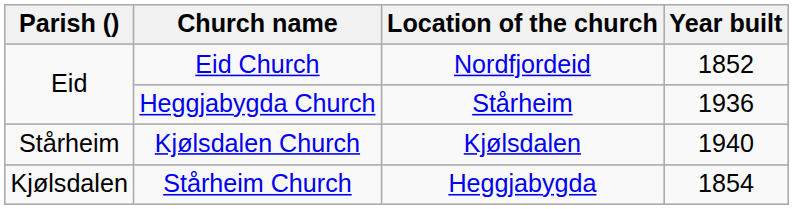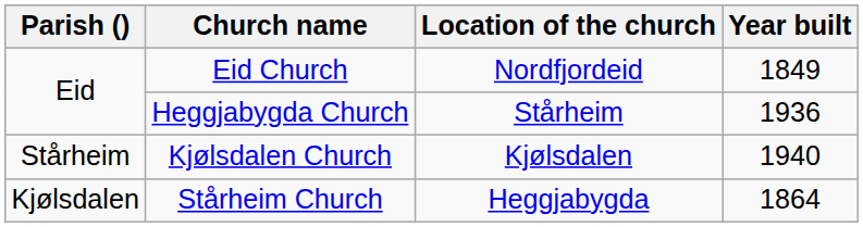 <table class="wikitable" style="text-align:center">
 <tr>
 <th>Parish ()</th>
 <th>Church name</th>
 <th>Location of the church</th>
 <th>Year built</th>
 </tr>
 <tr>
 <td rowspan="2">Eid</td>
 <td><a href='#'>Eid Church</a></td>
 <td><a href='#'>Nordfjordeid</a></td>
-<td>1852</td>
+<td>1849</td>
 </tr>
 <tr>
 <td><a href='#'>Heggjabygda Church</a></td>
 <td><a href='#'>Stårheim</a></td>
 <td>1936</td>
 </tr>
 <tr>
 <td>Stårheim</td>
 <td><a href='#'>Kjølsdalen Church</a></td>
 <td><a href='#'>Kjølsdalen</a></td>
 <td>1940</td>
 </tr>
 <tr>
 <td>Kjølsdalen</td>
 <td><a href='#'>Stårheim Church</a></td>
 <td><a href='#'>Heggjabygda</a></td>
-<td>1854</td>
+<td>1864</td>
 </tr>
 </table>
